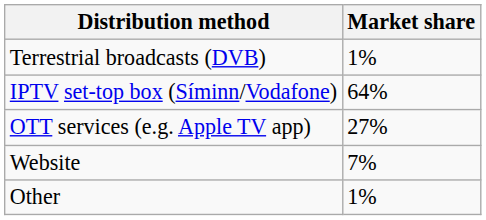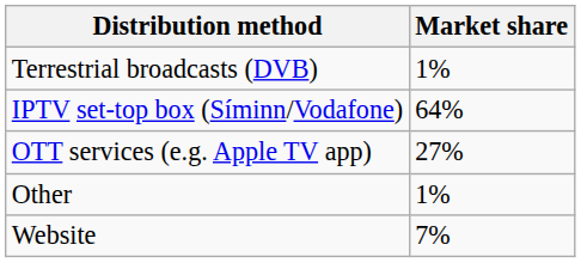 <table class="wikitable">
 <tr>
 <th>Distribution method</th>
 <th>Market share</th>
 </tr>
 <tr>
 <td>Terrestrial broadcasts (<a href='#'>DVB</a>)</td>
 <td>1%</td>
 </tr>
 <tr>
 <td><a href='#'>IPTV</a> <a href='#'>set-top box</a> (<a href='#'>Síminn</a>/<a href='#'>Vodafone</a>)</td>
 <td>64%</td>
 </tr>
 <tr>
 <td><a href='#'>OTT</a> services (e.g. <a href='#'>Apple TV</a> app)</td>
 <td>27%</td>
 </tr>
 <tr>
+<td>Other</td>
+<td>1%</td>
+</tr>
+<tr>
 <td>Website</td>
 <td>7%</td>
 </tr>
-<tr>
-<td>Other</td>
-<td>1%</td>
-</tr>
 </table>
